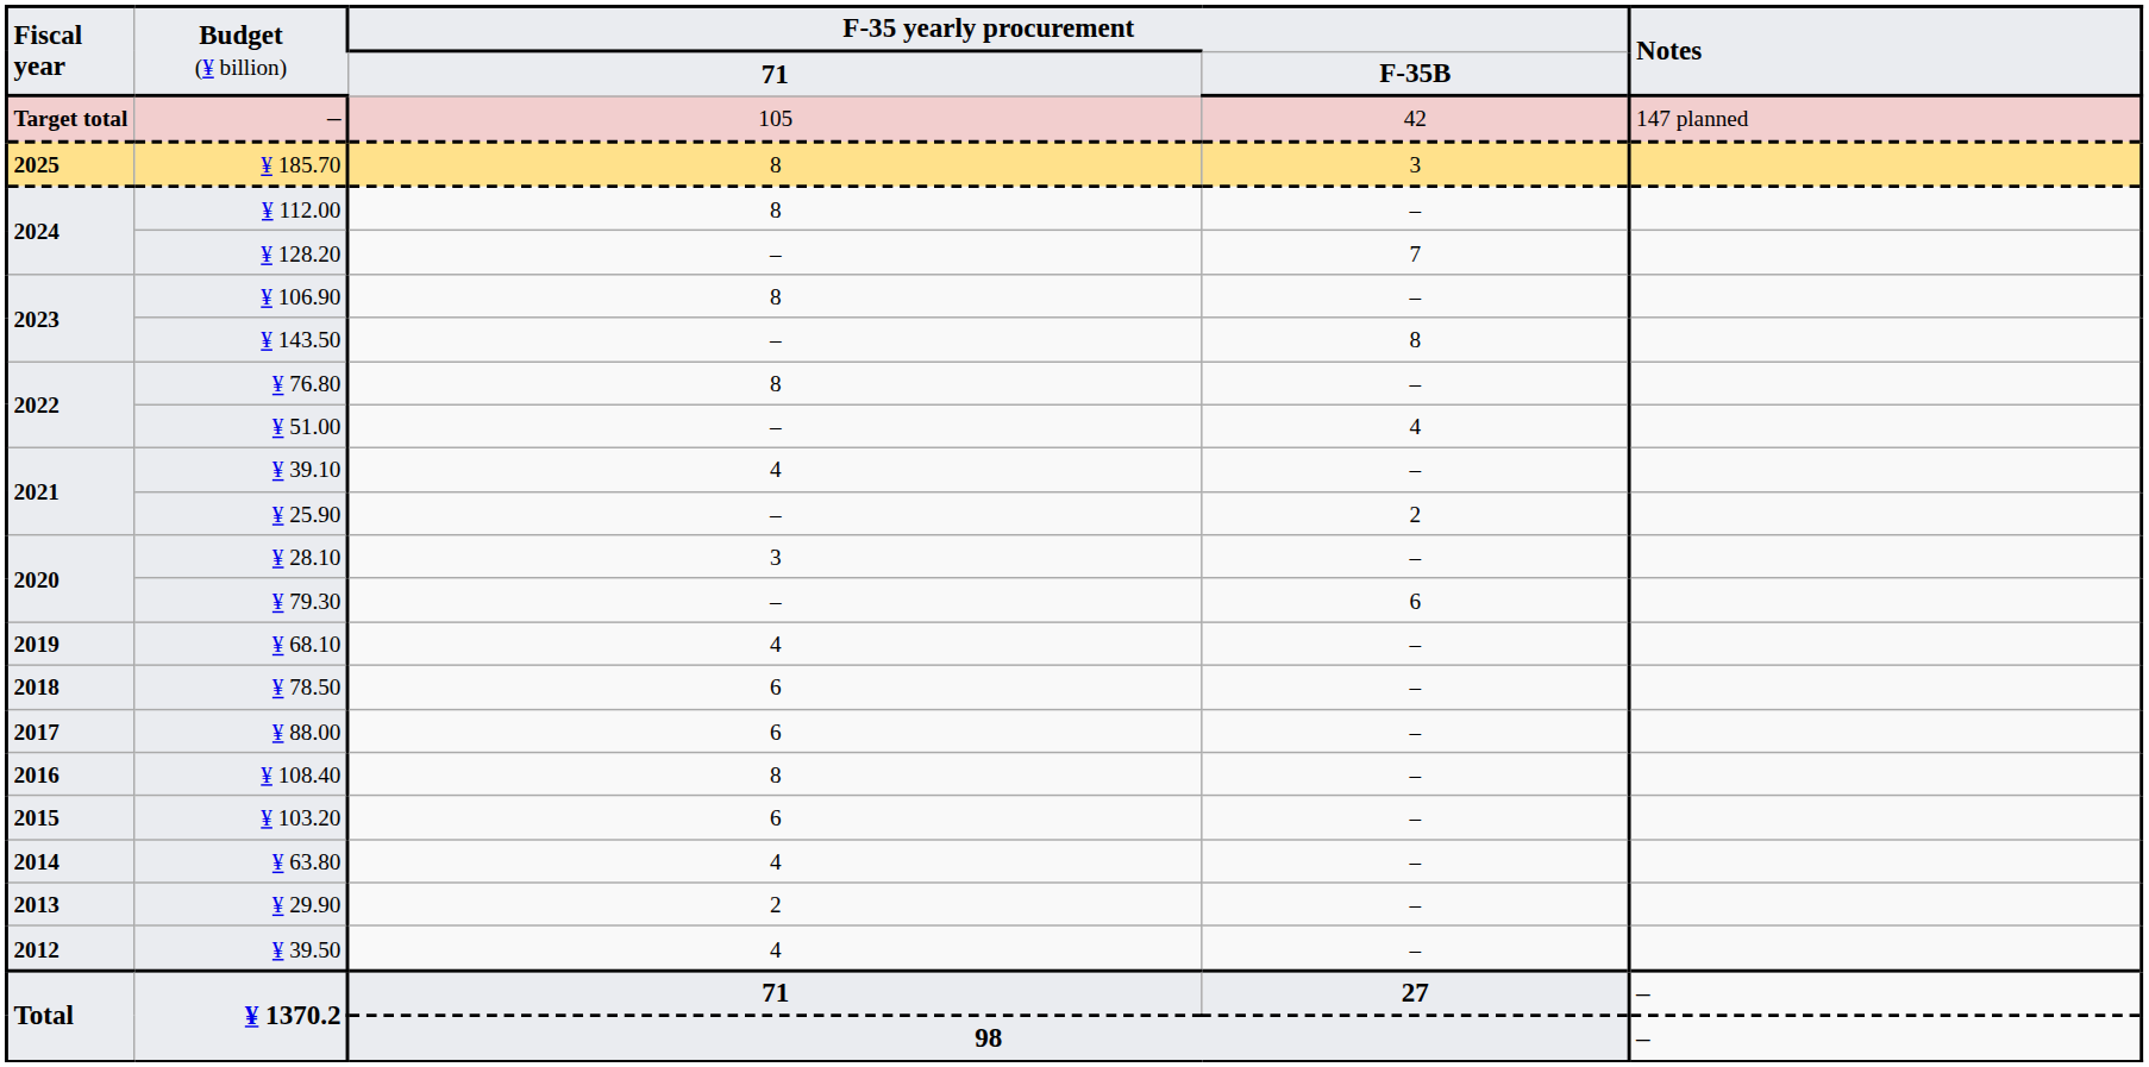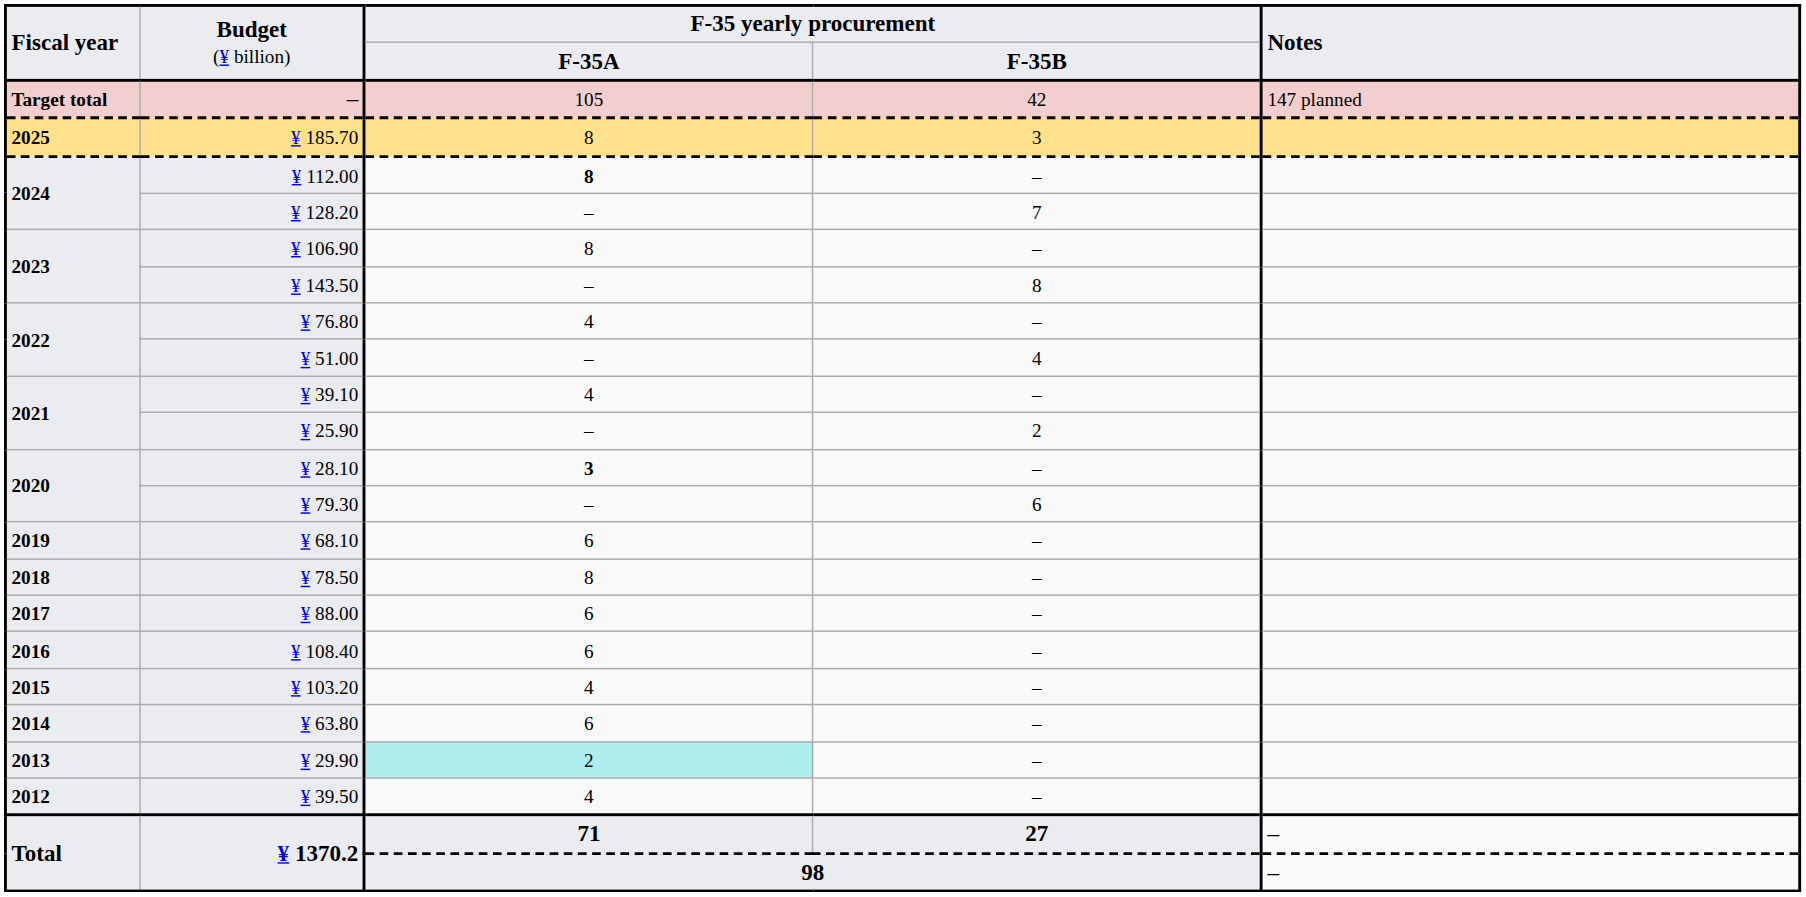 <table class="wikitable">
 <tr>
 <td rowspan="2" style="width:6%;background:#EAECF0;border-left:solid 2px black;border-top:solid 2px black;border-bottom:solid 2px black"><strong>Fiscal year</strong></td>
 <td rowspan="2" style="text-align: center; width:10%;background:#EAECF0;border-top:solid 2px black;border-bottom:solid 2px black"><strong>Budget</strong><br><small>(<a href='#'>¥</a> billion)</small></td>
 <td colspan="2" style="text-align: center; background:#EAECF0;border-left:solid 2px black;border-top:solid 2px black;border-right:solid 2px black"><strong>F-35 yearly procurement</strong></td>
 <td rowspan="2" style="text-align: left; width:24%;background:#EAECF0;border-left:solid 2px black;border-top:solid 2px black;border-bottom:solid 2px black;border-right:solid 2px black"><strong>Notes</strong></td>
 </tr>
 <tr>
-<td style="background:#EAECF0;border-top:solid 2px black;text-align: center;"><strong>71</strong><br><strong><small></small></strong></td>
+<td style="text-align: center; width:20%; background:#EAECF0; border-left:solid 2px black;border-bottom:solid 2px black"><strong>F-35A</strong></td>
 <td style="text-align: center; width:20%; background:#EAECF0; border-bottom:solid 2px black"><strong>F-35B</strong></td>
 </tr>
 <tr>
 <td style="background:#F2CECE;border-left:solid 2px black;border-bottom:dashed 2px black"><strong><small>Target total</small></strong></td>
 <td style="background:#F2CECE;border-right:solid 2px black;border-bottom:dashed 2px black;text-align: right;">–</td>
 <td style="background:#F2CECE;text-align: center;border-bottom:dashed 2px black"><small>105</small></td>
 <td style="background:#F2CECE;text-align: center;border-bottom:dashed 2px black"><small>42</small></td>
 <td style="background:#F2CECE;border-left:solid 2px black;border-right:solid 2px black;border-bottom:dashed 2px black"><small>147 planned</small></td>
 </tr>
 <tr>
 <td style="background:#FFE18B;border-left:solid 2px black;border-bottom:dashed 2px black"><strong><small>2025</small></strong></td>
 <td style="background:#FFE18B;border-right:solid 2px black;text-align: right;border-bottom:dashed 2px black"><small><a href='#'>¥</a> 185.70</small></td>
 <td style="background:#FFE18B;text-align: center;border-bottom:dashed 2px black"><small>8</small></td>
 <td style="background:#FFE18B;text-align: center;border-bottom:dashed 2px black"><small>3</small></td>
 <td style="background:#FFE18B;border-left:solid 2px black;border-right:solid 2px black;border-bottom:dashed 2px black"><small></small></td>
 </tr>
 <tr>
 <td rowspan="2" style="background:#EAECF0;border-left:solid 2px black"><strong><small>2024</small></strong></td>
 <td style="background:#EAECF0;border-right:solid 2px black;text-align: right;"><small><a href='#'>¥</a> 112.00</small></td>
-<td style="text-align: center;"><small>8</small></td>
+<td style="text-align: center;"><strong><small>8</small></strong></td>
 <td style="text-align: center;"><small>–</small></td>
 <td style="border-left:solid 2px black;border-right:solid 2px black;"><small></small></td>
 </tr>
 <tr>
 <td style="background:#EAECF0;border-right:solid 2px black;text-align: right;"><small><a href='#'>¥</a> 128.20</small></td>
 <td style="text-align: center;"><small>–</small></td>
 <td style="text-align: center;"><small>7</small></td>
 <td style="border-left:solid 2px black;border-right:solid 2px black;"><small></small></td>
 </tr>
 <tr>
 <td rowspan="2" style="background:#EAECF0;border-left:solid 2px black"><strong><small>2023</small></strong></td>
 <td style="background:#EAECF0;border-right:solid 2px black;text-align: right;"><small><a href='#'>¥</a> 106.90</small></td>
 <td style="text-align: center;"><small>8</small></td>
 <td style="text-align: center;"><small>–</small></td>
 <td style="border-left:solid 2px black;border-right:solid 2px black;"><small></small></td>
 </tr>
 <tr>
 <td style="background:#EAECF0;border-right:solid 2px black;text-align: right;"><small><a href='#'>¥</a> 143.50</small></td>
 <td style="text-align: center;"><small>–</small></td>
 <td style="text-align: center;"><small>8</small></td>
 <td style="border-left:solid 2px black;border-right:solid 2px black;"><small></small></td>
 </tr>
 <tr>
 <td rowspan="2" style="background:#EAECF0;border-left:solid 2px black"><strong><small>2022</small></strong></td>
 <td style="background:#EAECF0;border-right:solid 2px black;text-align: right;"><small><a href='#'>¥</a> 76.80</small></td>
-<td style="text-align: center;"><small>8</small></td>
+<td style="text-align: center;"><small>4</small></td>
 <td style="text-align: center;"><small>–</small></td>
 <td style="border-left:solid 2px black;border-right:solid 2px black;"><small></small></td>
 </tr>
 <tr>
 <td style="background:#EAECF0;border-right:solid 2px black;text-align: right;"><small><a href='#'>¥</a> 51.00</small></td>
 <td style="text-align: center;"><small>–</small></td>
 <td style="text-align: center;"><small>4</small></td>
 <td style="border-left:solid 2px black;border-right:solid 2px black;"><small></small></td>
 </tr>
 <tr>
 <td rowspan="2" style="background:#EAECF0;border-left:solid 2px black"><strong><small>2021</small></strong></td>
 <td style="background:#EAECF0;border-right:solid 2px black;text-align: right;"><small><a href='#'>¥</a> 39.10</small></td>
 <td style="text-align: center;"><small>4</small></td>
 <td style="text-align: center;"><small>–</small></td>
 <td style="border-left:solid 2px black;border-right:solid 2px black;"><small></small></td>
 </tr>
 <tr>
 <td style="background:#EAECF0;border-right:solid 2px black;text-align: right;"><small><a href='#'>¥</a> 25.90</small></td>
 <td style="text-align: center;"><small>–</small></td>
 <td style="text-align: center;"><small>2</small></td>
 <td style="border-left:solid 2px black;border-right:solid 2px black;"><small></small></td>
 </tr>
 <tr>
 <td rowspan="2" style="background:#EAECF0;border-left:solid 2px black"><strong><small>2020</small></strong></td>
 <td style="background:#EAECF0;border-right:solid 2px black;text-align: right;"><small><a href='#'>¥</a> 28.10</small></td>
-<td style="text-align: center;"><small>3</small></td>
+<td style="text-align: center;"><strong><small>3</small></strong></td>
 <td style="text-align: center;"><small>–</small></td>
 <td style="border-left:solid 2px black;border-right:solid 2px black;"><small></small></td>
 </tr>
 <tr>
 <td style="background:#EAECF0;border-right:solid 2px black;text-align: right;"><small><a href='#'>¥</a> 79.30</small></td>
 <td style="text-align: center;"><small>–</small></td>
 <td style="text-align: center;"><small>6</small></td>
 <td style="border-left:solid 2px black;border-right:solid 2px black;"><small></small></td>
 </tr>
 <tr>
 <td style="background:#EAECF0;border-left:solid 2px black"><strong><small>2019</small></strong></td>
 <td style="background:#EAECF0;border-right:solid 2px black;text-align: right;"><small><a href='#'>¥</a> 68.10</small></td>
-<td style="text-align: center;"><small>4</small></td>
+<td style="text-align: center;"><small>6</small></td>
 <td style="text-align: center;"><small>–</small></td>
 <td style="border-left:solid 2px black;border-right:solid 2px black;"><small></small></td>
 </tr>
 <tr>
 <td style="background:#EAECF0;border-left:solid 2px black"><strong><small>2018</small></strong></td>
 <td style="background:#EAECF0;border-right:solid 2px black;text-align: right;"><small><a href='#'>¥</a> 78.50</small></td>
-<td style="text-align: center;"><small>6</small></td>
+<td style="text-align: center;"><small>8</small></td>
 <td style="text-align: center;"><small>–</small></td>
 <td style="border-left:solid 2px black;border-right:solid 2px black;"><small></small></td>
 </tr>
 <tr>
 <td style="background:#EAECF0;border-left:solid 2px black"><strong><small>2017</small></strong></td>
 <td style="background:#EAECF0;border-right:solid 2px black;text-align: right;"><small><a href='#'>¥</a> 88.00</small></td>
 <td style="text-align: center;"><small>6</small></td>
 <td style="text-align: center;"><small>–</small></td>
 <td style="border-left:solid 2px black;border-right:solid 2px black;"><small></small></td>
 </tr>
 <tr>
 <td style="background:#EAECF0;border-left:solid 2px black"><strong><small>2016</small></strong></td>
 <td style="background:#EAECF0;border-right:solid 2px black;text-align: right;"><small><a href='#'>¥</a> 108.40</small></td>
-<td style="text-align: center;"><small>8</small></td>
+<td style="text-align: center;"><small>6</small></td>
 <td style="text-align: center;"><small>–</small></td>
 <td style="border-left:solid 2px black;border-right:solid 2px black;"><small></small></td>
 </tr>
 <tr>
 <td style="background:#EAECF0;border-left:solid 2px black"><strong><small>2015</small></strong></td>
 <td style="background:#EAECF0;border-right:solid 2px black;text-align: right;"><small><a href='#'>¥</a> 103.20</small></td>
-<td style="text-align: center;"><small>6</small></td>
+<td style="text-align: center;"><small>4</small></td>
 <td style="text-align: center;"><small>–</small></td>
 <td style="border-left:solid 2px black;border-right:solid 2px black;"><small></small></td>
 </tr>
 <tr>
 <td style="background:#EAECF0;border-left:solid 2px black"><strong><small>2014</small></strong></td>
 <td style="background:#EAECF0;border-right:solid 2px black;text-align: right;"><small><a href='#'>¥</a> 63.80</small></td>
-<td style="text-align: center;"><small>4</small></td>
+<td style="text-align: center;"><small>6</small></td>
 <td style="text-align: center;"><small>–</small></td>
 <td style="border-left:solid 2px black;border-right:solid 2px black;"><small></small></td>
 </tr>
 <tr>
 <td style="background:#EAECF0;border-left:solid 2px black"><strong><small>2013</small></strong></td>
 <td style="background:#EAECF0;border-right:solid 2px black;text-align: right;"><small><a href='#'>¥</a> 29.90</small></td>
-<td style="text-align: center;"><small>2</small></td>
+<td style="background: paleturquoise; text-align: center;"><small>2</small></td>
 <td style="text-align: center;"><small>–</small></td>
 <td style="border-left:solid 2px black;border-right:solid 2px black;"><small></small></td>
 </tr>
 <tr>
 <td style="background:#EAECF0;border-left:solid 2px black;border-bottom:solid 2px black"><strong><small>2012</small></strong></td>
 <td style="background:#EAECF0;border-right:solid 2px black;border-bottom:solid 2px black;text-align: right;"><small><a href='#'>¥</a> 39.50</small></td>
 <td style="text-align: center;"><small>4</small></td>
 <td style="text-align: center;"><small>–</small></td>
 <td style="border-left:solid 2px black;border-right:solid 2px black;"><small></small></td>
 </tr>
 <tr>
 <td rowspan="2" style="background:#EAECF0;border-left:solid 2px black;border-bottom:solid 2px black"><strong>Total</strong></td>
 <td rowspan="2" style="background:#EAECF0;border-right:solid 2px black;border-bottom:solid 2px black;text-align: right;"><strong><a href='#'>¥</a> 1370.2</strong><br><strong><small></small></strong></td>
 <td style="background:#EAECF0;border-top:solid 2px black;text-align: center;"><strong>71</strong><br><strong><small></small></strong></td>
 <td style="background:#EAECF0;border-top:solid 2px black;border-right:solid 2px black;text-align: center;"><strong>27</strong><br><strong><small></small></strong></td>
 <td style="border-top:solid 2px black;border-right:solid 2px black;">–</td>
 </tr>
 <tr>
 <td colspan="2" style="background:#EAECF0;border-right:solid 2px black;border-bottom:solid 2px black;border-top:dashed 2px black;text-align:center"><strong>98</strong><br><strong><small></small></strong></td>
 <td style="border-top:dashed 2px black;border-bottom:solid 2px black;border-right:solid 2px black;">–</td>
 </tr>
 </table>
